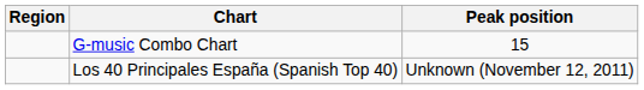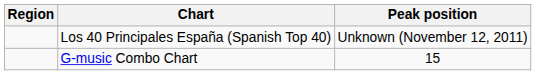 <table class="wikitable">
 <tr>
 <th>Region</th>
 <th>Chart</th>
 <th>Peak position</th>
 </tr>
 <tr>
 <td></td>
+<td>Los 40 Principales España (Spanish Top 40)</td>
+<td>Unknown (November 12, 2011)</td>
+</tr>
+<tr>
+<td></td>
 <td><a href='#'>G-music</a> Combo Chart</td>
 <td align="center">15</td>
 </tr>
-<tr>
-<td></td>
-<td>Los 40 Principales España (Spanish Top 40)</td>
-<td>Unknown (November 12, 2011)</td>
-</tr>
 </table>
